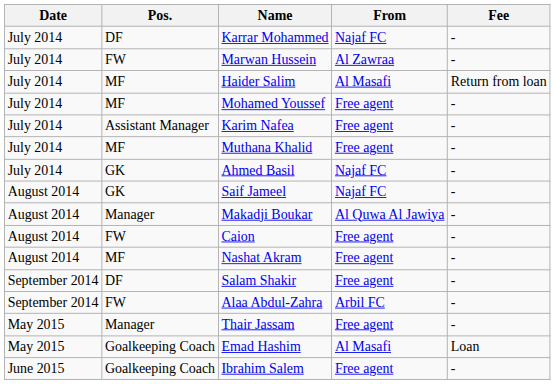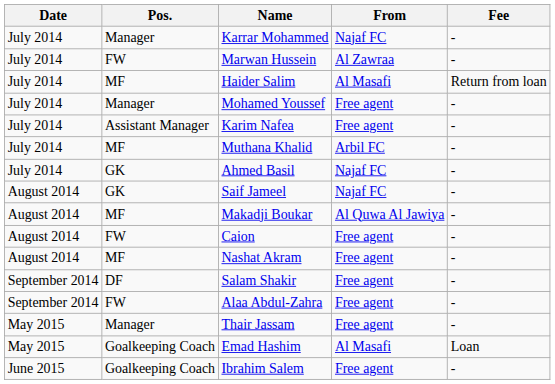 <table class="wikitable">
 <tr>
 <th>Date</th>
 <th>Pos.</th>
 <th>Name</th>
 <th>From</th>
 <th>Fee</th>
 </tr>
 <tr>
 <td>July 2014</td>
-<td>DF</td>
+<td>Manager</td>
 <td> <a href='#'>Karrar Mohammed</a></td>
 <td> <a href='#'>Najaf FC</a></td>
 <td>-</td>
 </tr>
 <tr>
 <td>July 2014</td>
 <td>FW</td>
 <td> <a href='#'>Marwan Hussein</a></td>
 <td> <a href='#'>Al Zawraa</a></td>
 <td>-</td>
 </tr>
 <tr>
 <td>July 2014</td>
 <td>MF</td>
 <td> <a href='#'>Haider Salim</a></td>
 <td> <a href='#'>Al Masafi</a></td>
 <td>Return from loan</td>
 </tr>
 <tr>
 <td>July 2014</td>
-<td>MF</td>
+<td>Manager</td>
 <td> <a href='#'>Mohamed Youssef</a></td>
 <td><a href='#'>Free agent</a></td>
 <td>-</td>
 </tr>
 <tr>
 <td>July 2014</td>
 <td>Assistant Manager</td>
 <td> <a href='#'>Karim Nafea</a></td>
 <td><a href='#'>Free agent</a></td>
 <td>-</td>
 </tr>
 <tr>
 <td>July 2014</td>
 <td>MF</td>
 <td> <a href='#'>Muthana Khalid</a></td>
-<td><a href='#'>Free agent</a></td>
+<td> <a href='#'>Arbil FC</a></td>
 <td>-</td>
 </tr>
 <tr>
 <td>July 2014</td>
 <td>GK</td>
 <td> <a href='#'>Ahmed Basil</a></td>
 <td> <a href='#'>Najaf FC</a></td>
 <td>-</td>
 </tr>
 <tr>
 <td>August 2014</td>
 <td>GK</td>
 <td> <a href='#'>Saif Jameel</a></td>
 <td> <a href='#'>Najaf FC</a></td>
 <td>-</td>
 </tr>
 <tr>
 <td>August 2014</td>
-<td>Manager</td>
+<td>MF</td>
 <td> <a href='#'>Makadji Boukar</a></td>
 <td> <a href='#'>Al Quwa Al Jawiya</a></td>
 <td>-</td>
 </tr>
 <tr>
 <td>August 2014</td>
 <td>FW</td>
 <td> <a href='#'>Caion</a></td>
 <td><a href='#'>Free agent</a></td>
 <td>-</td>
 </tr>
 <tr>
 <td>August 2014</td>
 <td>MF</td>
 <td> <a href='#'>Nashat Akram</a></td>
 <td><a href='#'>Free agent</a></td>
 <td>-</td>
 </tr>
 <tr>
 <td>September 2014</td>
 <td>DF</td>
 <td> <a href='#'>Salam Shakir</a></td>
 <td><a href='#'>Free agent</a></td>
 <td>-</td>
 </tr>
 <tr>
 <td>September 2014</td>
 <td>FW</td>
 <td> <a href='#'>Alaa Abdul-Zahra</a></td>
-<td> <a href='#'>Arbil FC</a></td>
+<td><a href='#'>Free agent</a></td>
 <td>-</td>
 </tr>
 <tr>
 <td>May 2015</td>
 <td>Manager</td>
 <td> <a href='#'>Thair Jassam</a></td>
 <td><a href='#'>Free agent</a></td>
 <td>-</td>
 </tr>
 <tr>
 <td>May 2015</td>
 <td>Goalkeeping Coach</td>
 <td> <a href='#'>Emad Hashim</a></td>
 <td> <a href='#'>Al Masafi</a></td>
 <td>Loan</td>
 </tr>
 <tr>
 <td>June 2015</td>
 <td>Goalkeeping Coach</td>
 <td> <a href='#'>Ibrahim Salem</a></td>
 <td><a href='#'>Free agent</a></td>
 <td>-</td>
 </tr>
 </table>
